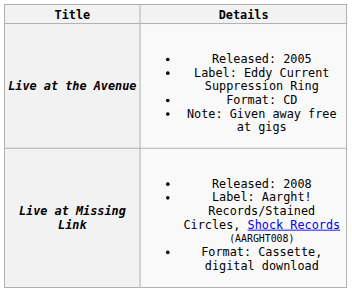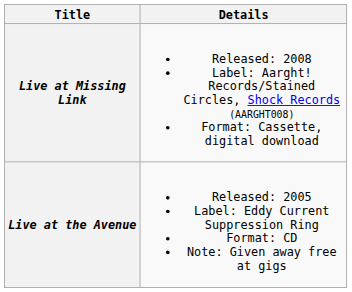 <table class="wikitable plainrowheaders" style="text-align:center;" border="1">
 <tr>
 <th scope="col" style="width:11em;">Title</th>
 <th scope="col" style="width:17em;">Details</th>
 </tr>
 <tr>
+<th scope="row"><em>Live at Missing Link</em><br></th>
+<td><br><ul><li>Released: 2008 </li><li>Label: Aarght! Records/Stained Circles, <a href='#'>Shock Records</a> <small>(AARGHT008)</small></li><li>Format: Cassette, digital download</li></ul></td>
+</tr>
+<tr>
 <th scope="row"><em>Live at the Avenue</em></th>
 <td><br><ul><li>Released: 2005</li><li>Label: Eddy Current Suppression Ring</li><li>Format: CD</li><li>Note: Given away free at gigs</li></ul></td>
 </tr>
-<tr>
-<th scope="row"><em>Live at Missing Link</em><br></th>
-<td><br><ul><li>Released: 2008 </li><li>Label: Aarght! Records/Stained Circles, <a href='#'>Shock Records</a> <small>(AARGHT008)</small></li><li>Format: Cassette, digital download</li></ul></td>
-</tr>
 </table>
